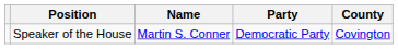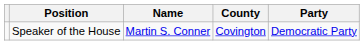 <table class="wikitable">
 <tr>
 <th></th>
 <th>Position</th>
 <th>Name</th>
+<th>County</th>
 <th>Party</th>
-<th>County</th>
 </tr>
 <tr>
 <td></td>
 <td>Speaker of the House</td>
 <td><a href='#'>Martin S. Conner</a></td>
+<td><a href='#'>Covington</a></td>
 <td><a href='#'>Democratic Party</a></td>
-<td><a href='#'>Covington</a></td>
 </tr>
 </table>
